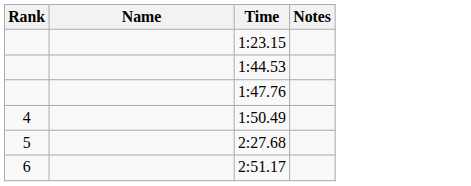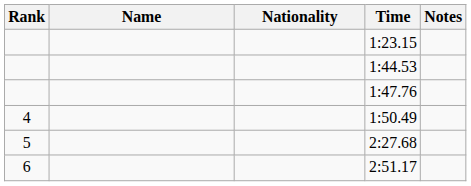 <table class="wikitable sortable" style="text-align:center">
 <tr>
 <th>Rank</th>
 <th style="width:180px">Name</th>
+<th style="width:125px">Nationality</th>
 <th>Time</th>
 <th>Notes</th>
 </tr>
 <tr>
 <td></td>
+<td style="text-align:left;"></td>
 <td style="text-align:left;"></td>
 <td>1:23.15</td>
 <td></td>
 </tr>
 <tr>
 <td></td>
 <td style="text-align:left;"></td>
+<td style="text-align:left;"></td>
 <td>1:44.53</td>
 <td></td>
 </tr>
 <tr>
 <td></td>
+<td style="text-align:left;"></td>
 <td style="text-align:left;"></td>
 <td>1:47.76</td>
 <td></td>
 </tr>
 <tr>
 <td>4</td>
 <td style="text-align:left;"></td>
+<td style="text-align:left;"></td>
 <td>1:50.49</td>
 <td></td>
 </tr>
 <tr>
 <td>5</td>
+<td style="text-align:left;"></td>
 <td style="text-align:left;"></td>
 <td>2:27.68</td>
 <td></td>
 </tr>
 <tr>
 <td>6</td>
 <td style="text-align:left;"></td>
+<td style="text-align:left;"></td>
 <td>2:51.17</td>
 <td></td>
 </tr>
 </table>
